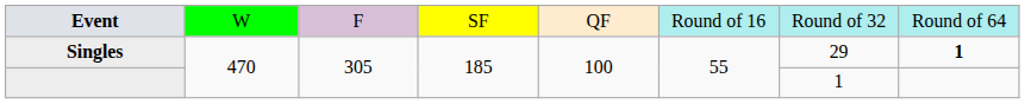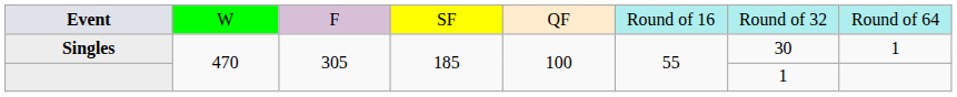 <table class=wikitable style=font-size:90%;text-align:center>
 <tr>
 <td style="width:130px; background:#dfe2e9;"><strong>Event</strong></td>
 <td style="width:80px; background:lime;">W</td>
 <td style="width:85px; background:thistle;">F</td>
 <td style="width:85px; background:#ff0;">SF</td>
 <td style="width:85px; background:#ffebcd;">QF</td>
 <td style="width:85px; background:#afeeee;">Round of 16</td>
 <td style="width:85px; background:#afeeee;">Round of 32</td>
 <td style="width:85px; background:#afeeee;">Round of 64</td>
 </tr>
 <tr>
 <th style="background:#ededed;">Singles</th>
 <td rowspan=2>470</td>
 <td rowspan=2>305</td>
 <td rowspan=2>185</td>
 <td rowspan=2>100</td>
 <td rowspan=2>55</td>
-<td>29</td>
-<td><strong>1</strong></td>
+<td>30</td>
+<td>1</td>
 </tr>
 <tr>
 <th style="background:#ededed;"></th>
 <td>1</td>
 <td></td>
 </tr>
 </table>
